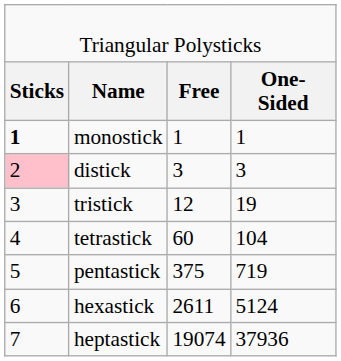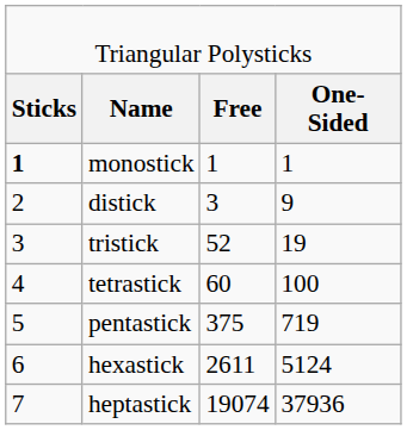 <table class=wikitable style="margin-left: auto; margin-right: auto; border: none;" width="250">
 <tr>
 <td align=center colspan=4><br>Triangular Polysticks</td>
 </tr>
 <tr>
 <th>Sticks</th>
 <th>Name</th>
 <th>Free </th>
 <th>One-Sided </th>
 </tr>
 <tr>
 <td><strong>1</strong></td>
 <td>monostick</td>
 <td>1</td>
 <td>1</td>
 </tr>
 <tr>
-<td style="background: pink;">2</td>
+<td>2</td>
 <td>distick</td>
 <td>3</td>
-<td>3</td>
+<td>9</td>
 </tr>
 <tr>
 <td>3</td>
 <td>tristick</td>
-<td>12</td>
+<td>52</td>
 <td>19</td>
 </tr>
 <tr>
 <td>4</td>
 <td>tetrastick</td>
 <td>60</td>
-<td>104</td>
+<td>100</td>
 </tr>
 <tr>
 <td>5</td>
 <td>pentastick</td>
 <td>375</td>
 <td>719</td>
 </tr>
 <tr>
 <td>6</td>
 <td>hexastick</td>
 <td>2611</td>
 <td>5124</td>
 </tr>
 <tr>
 <td>7</td>
 <td>heptastick</td>
 <td>19074</td>
 <td>37936</td>
 </tr>
 </table>
